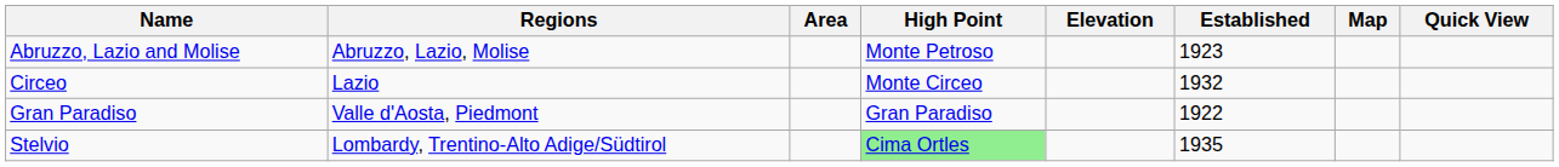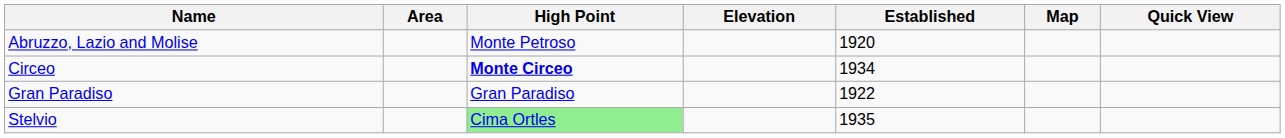 <table class="wikitable sortable" border="1" width="100%">
 <tr>
 <th>Name</th>
-<th>Regions</th>
 <th>Area</th>
 <th>High Point</th>
 <th>Elevation</th>
 <th>Established</th>
 <th>Map</th>
 <th>Quick View</th>
 </tr>
 <tr>
 <td><a href='#'>Abruzzo, Lazio and Molise</a></td>
-<td><a href='#'>Abruzzo</a>, <a href='#'>Lazio</a>, <a href='#'>Molise</a></td>
 <td></td>
 <td><a href='#'>Monte Petroso</a></td>
 <td></td>
-<td>1923</td>
+<td>1920</td>
 <td></td>
 <td></td>
 </tr>
 <tr>
 <td><a href='#'>Circeo</a></td>
-<td><a href='#'>Lazio</a></td>
 <td></td>
-<td><a href='#'>Monte Circeo</a></td>
+<td><strong><a href='#'>Monte Circeo</a></strong></td>
 <td></td>
-<td>1932</td>
+<td>1934</td>
 <td></td>
 <td></td>
 </tr>
 <tr>
 <td><a href='#'>Gran Paradiso</a></td>
-<td><a href='#'>Valle d'Aosta</a>, <a href='#'>Piedmont</a></td>
 <td></td>
 <td><a href='#'>Gran Paradiso</a></td>
 <td></td>
 <td>1922</td>
 <td></td>
 <td></td>
 </tr>
 <tr>
 <td><a href='#'>Stelvio</a></td>
-<td><a href='#'>Lombardy</a>, <a href='#'>Trentino-Alto Adige/Südtirol</a></td>
 <td></td>
 <td style="background: lightgreen;"><a href='#'>Cima Ortles</a></td>
 <td></td>
 <td>1935</td>
 <td></td>
 <td></td>
 </tr>
 </table>
